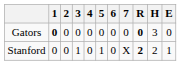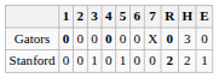 <table align = right border="2" cellpadding="4" cellspacing="0" style="margin: 1em 1em 1em 1em; background: #F9F9F9; border: 1px #aaa solid; border-collapse: collapse;">
 <tr align=center style="background: #F2F2F2;">
 <th></th>
 <th>1</th>
 <th>2</th>
 <th>3</th>
 <th>4</th>
 <th>5</th>
 <th>6</th>
 <th>7</th>
 <th>R</th>
 <th>H</th>
 <th>E</th>
 </tr>
 <tr align=center>
 <td>Gators</td>
 <td><strong>0</strong></td>
 <td>0</td>
 <td>0</td>
+<td><strong>0</strong></td>
 <td>0</td>
 <td>0</td>
-<td>0</td>
-<td>0</td>
+<td>X</td>
 <td><strong>0</strong></td>
 <td>3</td>
 <td>0</td>
 </tr>
 <tr align=center>
 <td>Stanford</td>
 <td>0</td>
 <td>0</td>
 <td>1</td>
 <td>0</td>
 <td>1</td>
 <td>0</td>
-<td>X</td>
+<td>0</td>
 <td><strong>2</strong></td>
 <td>2</td>
 <td>1</td>
 </tr>
 </table>
